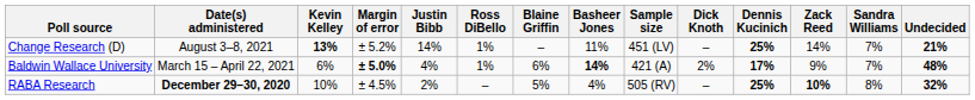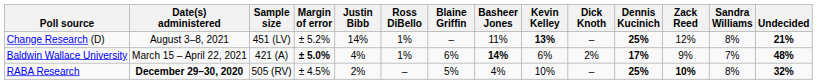 <table class="wikitable" style="font-size:90%;text-align:center;">
 <tr valign=bottom>
 <th>Poll source</th>
 <th>Date(s)<br>administered</th>
-<th style="width:60px;">Kevin<br>Kelley</th>
+<th>Sample<br>size</th>
 <th>Margin<br>of error</th>
 <th style="width:60px;">Justin<br>Bibb</th>
 <th style="width:60px;">Ross<br>DiBello</th>
 <th style="width:60px;">Blaine<br>Griffin</th>
 <th style="width:60px;">Basheer<br>Jones</th>
-<th>Sample<br>size</th>
+<th style="width:60px;">Kevin<br>Kelley</th>
 <th style="width:60px;">Dick<br>Knoth</th>
 <th style="width:60px;">Dennis<br>Kucinich</th>
 <th style="width:60px;">Zack<br>Reed</th>
 <th style="width:60px;">Sandra<br>Williams</th>
 <th>Undecided</th>
 </tr>
 <tr>
 <td style="text-align:left;"><a href='#'>Change Research</a> (D)</td>
 <td>August 3–8, 2021</td>
-<td><strong>13%</strong></td>
+<td>451 (LV)</td>
 <td>± 5.2%</td>
 <td>14%</td>
 <td>1%</td>
 <td>–</td>
 <td>11%</td>
-<td>451 (LV)</td>
+<td><strong>13%</strong></td>
 <td>–</td>
 <td><strong>25%</strong></td>
-<td>14%</td>
-<td>7%</td>
+<td>12%</td>
+<td>8%</td>
 <td><strong>21%</strong></td>
 </tr>
 <tr>
 <td style="text-align:left;"><a href='#'>Baldwin Wallace University</a></td>
 <td>March 15 – April 22, 2021</td>
-<td>6%</td>
+<td>421 (A)</td>
 <td><strong>± 5.0%</strong></td>
 <td>4%</td>
 <td>1%</td>
 <td>6%</td>
 <td><strong>14%</strong></td>
-<td>421 (A)</td>
+<td>6%</td>
 <td>2%</td>
 <td><strong>17%</strong></td>
 <td>9%</td>
 <td>7%</td>
 <td><strong>48%</strong></td>
 </tr>
 <tr>
 <td style="text-align:left;"><a href='#'>RABA Research</a></td>
 <td><strong>December 29–30, 2020</strong></td>
-<td>10%</td>
+<td>505 (RV)</td>
 <td>± 4.5%</td>
 <td>2%</td>
 <td>–</td>
 <td>5%</td>
 <td>4%</td>
-<td>505 (RV)</td>
+<td>10%</td>
 <td>–</td>
 <td><strong>25%</strong></td>
 <td><strong>10%</strong></td>
 <td>8%</td>
 <td><strong>32%</strong></td>
 </tr>
 </table>
